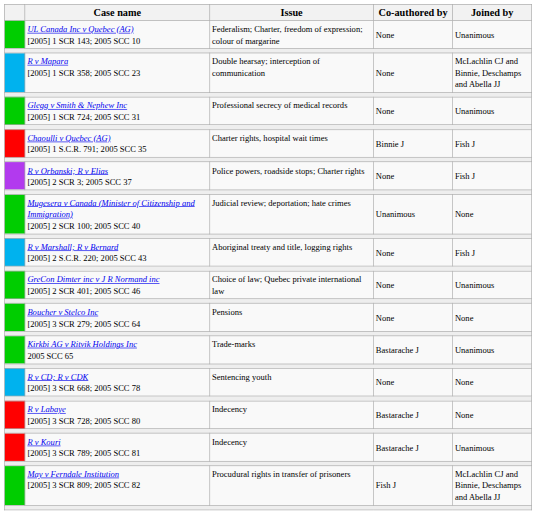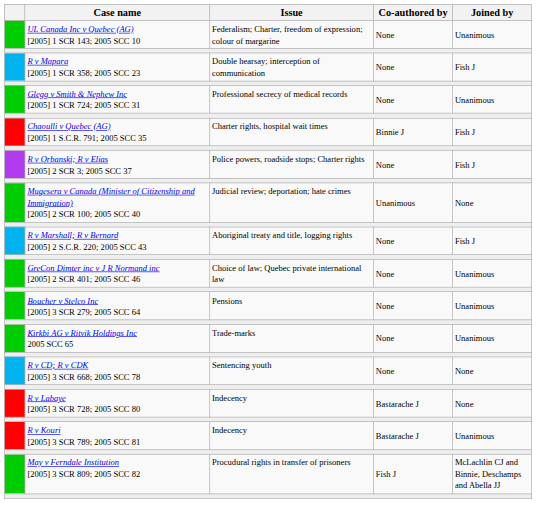 <table class="wikitable" width=825>
 <tr bgcolor="#CCCCCC">
 <th width=25px></th>
 <th width=35%>Case name</th>
 <th>Issue</th>
 <th width=15%>Co-authored by</th>
 <th width=15%>Joined by</th>
 </tr>
 <tr>
 <td bgcolor="00cd00"></td>
 <td align=left valign=top><small><em><a href='#'>UL Canada Inc v Quebec (AG)</a></em><br> [2005] 1 SCR 143; 2005 SCC 10 </small></td>
 <td valign=top><small>Federalism; Charter, freedom of expression; colour of margarine</small></td>
 <td><small> None</small></td>
 <td><small> Unanimous</small></td>
 </tr>
 <tr>
 <td bgcolor=#EEEEEE colspan=5 valign=top><small></small></td>
 </tr>
 <tr>
 <td bgcolor="00B2EE"></td>
 <td align=left valign=top><small><em><a href='#'>R v Mapara</a></em><br> [2005] 1 SCR 358; 2005 SCC 23 </small></td>
 <td valign=top><small>Double hearsay; interception of communication</small></td>
 <td><small> None</small></td>
-<td><small> McLachlin CJ and Binnie, Deschamps and Abella JJ</small></td>
+<td><small> Fish J</small></td>
 </tr>
 <tr>
 <td bgcolor=#EEEEEE colspan=5 valign=top><small></small></td>
 </tr>
 <tr>
 <td bgcolor="00cd00"></td>
 <td align=left valign=top><small><em><a href='#'>Glegg v Smith & Nephew Inc</a></em><br> [2005] 1 SCR 724; 2005 SCC 31 </small></td>
 <td valign=top><small>Professional secrecy of medical records</small></td>
 <td><small> None</small></td>
 <td><small> Unanimous</small></td>
 </tr>
 <tr>
 <td bgcolor=#EEEEEE colspan=5 valign=top><small></small></td>
 </tr>
 <tr>
 <td bgcolor="red"></td>
 <td align=left valign=top><small><em><a href='#'>Chaoulli v Quebec (AG)</a></em><br> [2005] 1 S.C.R. 791; 2005 SCC 35 </small></td>
 <td valign=top><small>Charter rights, hospital wait times</small></td>
 <td><small> Binnie J</small></td>
 <td><small> Fish J</small></td>
 </tr>
 <tr>
 <td bgcolor=#EEEEEE colspan=5 valign=top><small></small></td>
 </tr>
 <tr>
 <td bgcolor="B23AEE"></td>
 <td align=left valign=top><small><em><a href='#'>R v Orbanski; R v Elias</a></em><br> [2005] 2 SCR 3; 2005 SCC 37 </small></td>
 <td valign=top><small>Police powers, roadside stops; Charter rights</small></td>
 <td><small> None</small></td>
 <td><small> Fish J</small></td>
 </tr>
 <tr>
 <td bgcolor=#EEEEEE colspan=5 valign=top><small></small></td>
 </tr>
 <tr>
 <td bgcolor="00cd00"></td>
 <td align=left valign=top><small><em><a href='#'>Mugesera v Canada (Minister of Citizenship and Immigration)</a></em><br> [2005] 2 SCR 100; 2005 SCC 40 </small></td>
 <td valign=top><small>Judicial review; deportation; hate crimes</small></td>
 <td><small> Unanimous</small></td>
 <td><small> None</small></td>
 </tr>
 <tr>
 <td bgcolor=#EEEEEE colspan=5 valign=top><small></small></td>
 </tr>
 <tr>
 <td bgcolor="00B2EE"></td>
 <td align=left valign=top><small><em><a href='#'>R v Marshall; R v Bernard</a></em><br> [2005] 2 S.C.R. 220; 2005 SCC 43 </small></td>
 <td valign=top><small>Aboriginal treaty and title, logging rights</small></td>
 <td><small> None</small></td>
 <td><small> Fish J</small></td>
 </tr>
 <tr>
 <td bgcolor=#EEEEEE colspan=5 valign=top><small></small></td>
 </tr>
 <tr>
 <td bgcolor="00cd00"></td>
 <td align=left valign=top><small><em><a href='#'>GreCon Dimter inc v J R Normand inc</a></em><br> [2005] 2 SCR 401; 2005 SCC 46 </small></td>
 <td valign=top><small>Choice of law; Quebec private international law</small></td>
 <td><small> None</small></td>
 <td><small> Unanimous</small></td>
 </tr>
 <tr>
 <td bgcolor=#EEEEEE colspan=5 valign=top><small></small></td>
 </tr>
 <tr>
 <td bgcolor="00cd00"></td>
 <td align=left valign=top><small><em><a href='#'>Boucher v Stelco Inc</a></em><br> [2005] 3 SCR 279; 2005 SCC 64 </small></td>
 <td valign=top><small>Pensions</small></td>
 <td><small> None</small></td>
-<td><small> None</small></td>
+<td><small> Unanimous</small></td>
 </tr>
 <tr>
 <td bgcolor=#EEEEEE colspan=5 valign=top><small></small></td>
 </tr>
 <tr>
 <td bgcolor="00cd00"></td>
 <td align=left valign=top><small><em><a href='#'>Kirkbi AG v Ritvik Holdings Inc</a></em><br> 2005 SCC 65 </small></td>
 <td valign=top><small>Trade-marks</small></td>
-<td><small> Bastarache J</small></td>
+<td><small> None</small></td>
 <td><small> Unanimous</small></td>
 </tr>
 <tr>
 <td bgcolor=#EEEEEE colspan=5 valign=top><small></small></td>
 </tr>
 <tr>
 <td bgcolor="00B2EE"></td>
 <td align=left valign=top><small><em><a href='#'>R v CD; R v CDK</a></em><br> [2005] 3 SCR 668; 2005 SCC 78 </small></td>
 <td valign=top><small>Sentencing youth</small></td>
 <td><small> None</small></td>
 <td><small> None</small></td>
 </tr>
 <tr>
 <td bgcolor=#EEEEEE colspan=5 valign=top><small></small></td>
 </tr>
 <tr>
 <td bgcolor="red"></td>
 <td align=left valign=top><small><em><a href='#'>R v Labaye</a></em><br> [2005] 3 SCR 728; 2005 SCC 80 </small></td>
 <td valign=top><small>Indecency</small></td>
 <td><small> Bastarache J</small></td>
 <td><small> None</small></td>
 </tr>
 <tr>
 <td bgcolor=#EEEEEE colspan=5 valign=top><small></small></td>
 </tr>
 <tr>
 <td bgcolor="red"></td>
 <td align=left valign=top><small><em><a href='#'>R v Kouri</a></em><br> [2005] 3 SCR 789; 2005 SCC 81 </small></td>
 <td valign=top><small>Indecency</small></td>
 <td><small> Bastarache J</small></td>
 <td><small> Unanimous</small></td>
 </tr>
 <tr>
 <td bgcolor=#EEEEEE colspan=5 valign=top><small></small></td>
 </tr>
 <tr>
 <td bgcolor="00cd00"></td>
 <td align=left valign=top><small><em><a href='#'>May v Ferndale Institution</a></em><br> [2005] 3 SCR 809; 2005 SCC 82 </small></td>
 <td valign=top><small>Procudural rights in transfer of prisoners</small></td>
 <td><small> Fish J</small></td>
 <td><small> McLachlin CJ and Binnie, Deschamps and Abella JJ</small></td>
 </tr>
 <tr>
 <td bgcolor=#EEEEEE colspan=5 valign=top><small></small></td>
 </tr>
 </table>
